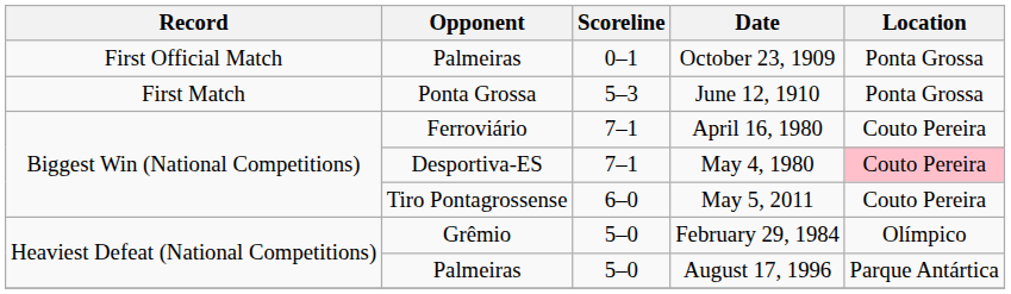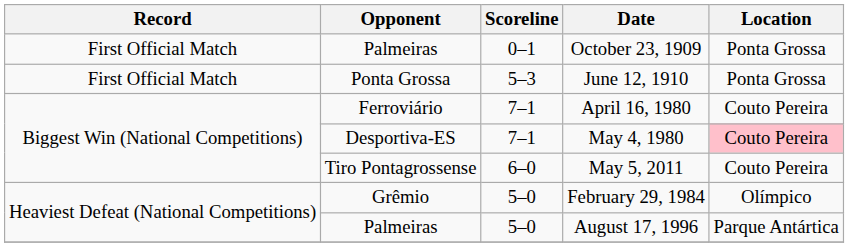 <table class="wikitable" style="text-align: center">
 <tr>
 <th>Record</th>
 <th>Opponent</th>
 <th>Scoreline</th>
 <th>Date</th>
 <th>Location</th>
 </tr>
 <tr>
 <td>First Official Match</td>
 <td>Palmeiras</td>
 <td>0–1</td>
 <td>October 23, 1909</td>
 <td>Ponta Grossa</td>
 </tr>
 <tr>
-<td>First Match</td>
+<td>First Official Match</td>
 <td>Ponta Grossa</td>
 <td>5–3</td>
 <td>June 12, 1910</td>
 <td>Ponta Grossa</td>
 </tr>
 <tr>
 <td rowspan="3">Biggest Win (National Competitions)</td>
 <td>Ferroviário</td>
 <td>7–1</td>
 <td>April 16, 1980</td>
 <td>Couto Pereira</td>
 </tr>
 <tr>
 <td>Desportiva-ES</td>
 <td>7–1</td>
 <td>May 4, 1980</td>
 <td style="background: pink;">Couto Pereira</td>
 </tr>
 <tr>
 <td>Tiro Pontagrossense</td>
 <td>6–0</td>
 <td>May 5, 2011</td>
 <td>Couto Pereira</td>
 </tr>
 <tr>
 <td rowspan="2">Heaviest Defeat (National Competitions)</td>
 <td>Grêmio</td>
 <td>5–0</td>
 <td>February 29, 1984</td>
 <td>Olímpico</td>
 </tr>
 <tr>
 <td>Palmeiras</td>
 <td>5–0</td>
 <td>August 17, 1996</td>
 <td>Parque Antártica</td>
 </tr>
 <tr>
 </tr>
 </table>
